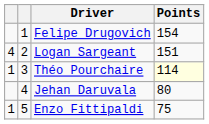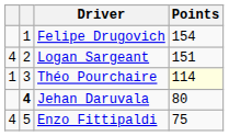 <table class="wikitable" style="font-size: 85%;">
 <tr>
 <th></th>
 <th></th>
 <th>Driver</th>
 <th>Points</th>
 </tr>
 <tr>
 <td align="left"></td>
 <td align="center">1</td>
 <td> <a href='#'>Felipe Drugovich</a></td>
 <td>154</td>
 </tr>
 <tr>
 <td align="left"> 4</td>
 <td align="center">2</td>
 <td> <a href='#'>Logan Sargeant</a></td>
 <td>151</td>
 </tr>
 <tr>
 <td align="left"> 1</td>
 <td align="center">3</td>
 <td> <a href='#'>Théo Pourchaire</a></td>
 <td style="background: lightyellow;">114</td>
 </tr>
 <tr>
 <td align="left"></td>
-<td align="center">4</td>
+<td align="center"><strong>4</strong></td>
 <td> <a href='#'>Jehan Daruvala</a></td>
 <td>80</td>
 </tr>
 <tr>
-<td align="left"> 1</td>
+<td align="left"> 4</td>
 <td align="center">5</td>
 <td> <a href='#'>Enzo Fittipaldi</a></td>
 <td>75</td>
 </tr>
 </table>
